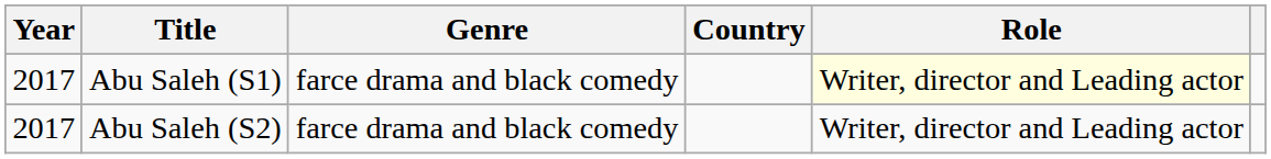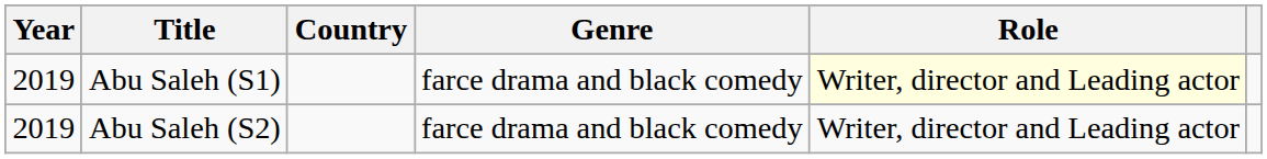 <table class="wikitable">
 <tr>
 <th>Year</th>
 <th>Title</th>
+<th>Country</th>
 <th>Genre</th>
-<th>Country</th>
 <th>Role</th>
 <th></th>
 </tr>
 <tr>
-<td>2017</td>
+<td>2019</td>
 <td>Abu Saleh (S1)</td>
+<td></td>
 <td>farce drama and black comedy</td>
-<td></td>
 <td style="background: lightyellow;">Writer, director and Leading actor</td>
 <td></td>
 </tr>
 <tr>
-<td>2017</td>
+<td>2019</td>
 <td>Abu Saleh (S2)</td>
+<td></td>
 <td>farce drama and black comedy</td>
-<td></td>
 <td>Writer, director and Leading actor</td>
 <td></td>
 </tr>
 </table>
